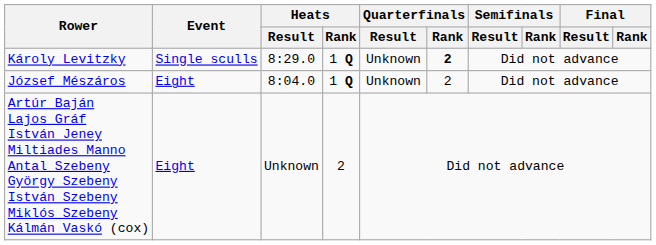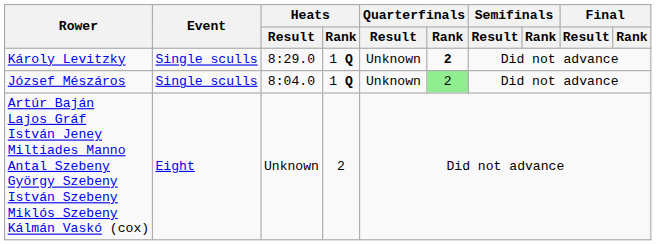 <table class=wikitable style="font-size:90%">
 <tr>
 <th rowspan=2>Rower</th>
 <th rowspan=2>Event</th>
 <th colspan=2>Heats</th>
 <th colspan=2>Quarterfinals</th>
 <th colspan=2>Semifinals</th>
 <th colspan=2>Final</th>
 </tr>
 <tr>
 <th>Result</th>
 <th>Rank</th>
 <th>Result</th>
 <th>Rank</th>
 <th>Result</th>
 <th>Rank</th>
 <th>Result</th>
 <th>Rank</th>
 </tr>
 <tr>
 <td><a href='#'>Károly Levitzky</a></td>
 <td><a href='#'>Single sculls</a></td>
 <td align=center>8:29.0</td>
 <td align=center>1 <strong>Q</strong></td>
 <td align=center>Unknown</td>
 <td align=center><strong>2</strong></td>
 <td align=center colspan=4>Did not advance</td>
 </tr>
 <tr>
 <td><a href='#'>József Mészáros</a></td>
-<td><a href='#'>Eight</a></td>
+<td><a href='#'>Single sculls</a></td>
 <td align=center>8:04.0</td>
 <td align=center>1 <strong>Q</strong></td>
 <td align=center>Unknown</td>
-<td align=center>2</td>
+<td align=center style="background: lightgreen;">2</td>
 <td align=center colspan=4>Did not advance</td>
 </tr>
 <tr>
 <td><a href='#'>Artúr Baján</a> <br> <a href='#'>Lajos Gráf</a> <br> <a href='#'>István Jeney</a> <br> <a href='#'>Miltiades Manno</a> <br> <a href='#'>Antal Szebeny</a> <br> <a href='#'>György Szebeny</a> <br> <a href='#'>István Szebeny</a> <br> <a href='#'>Miklós Szebeny</a> <br> <a href='#'>Kálmán Vaskó</a> (cox)</td>
 <td><a href='#'>Eight</a></td>
 <td align=center>Unknown</td>
 <td align=center>2</td>
 <td align=center colspan=6>Did not advance</td>
 </tr>
 </table>
